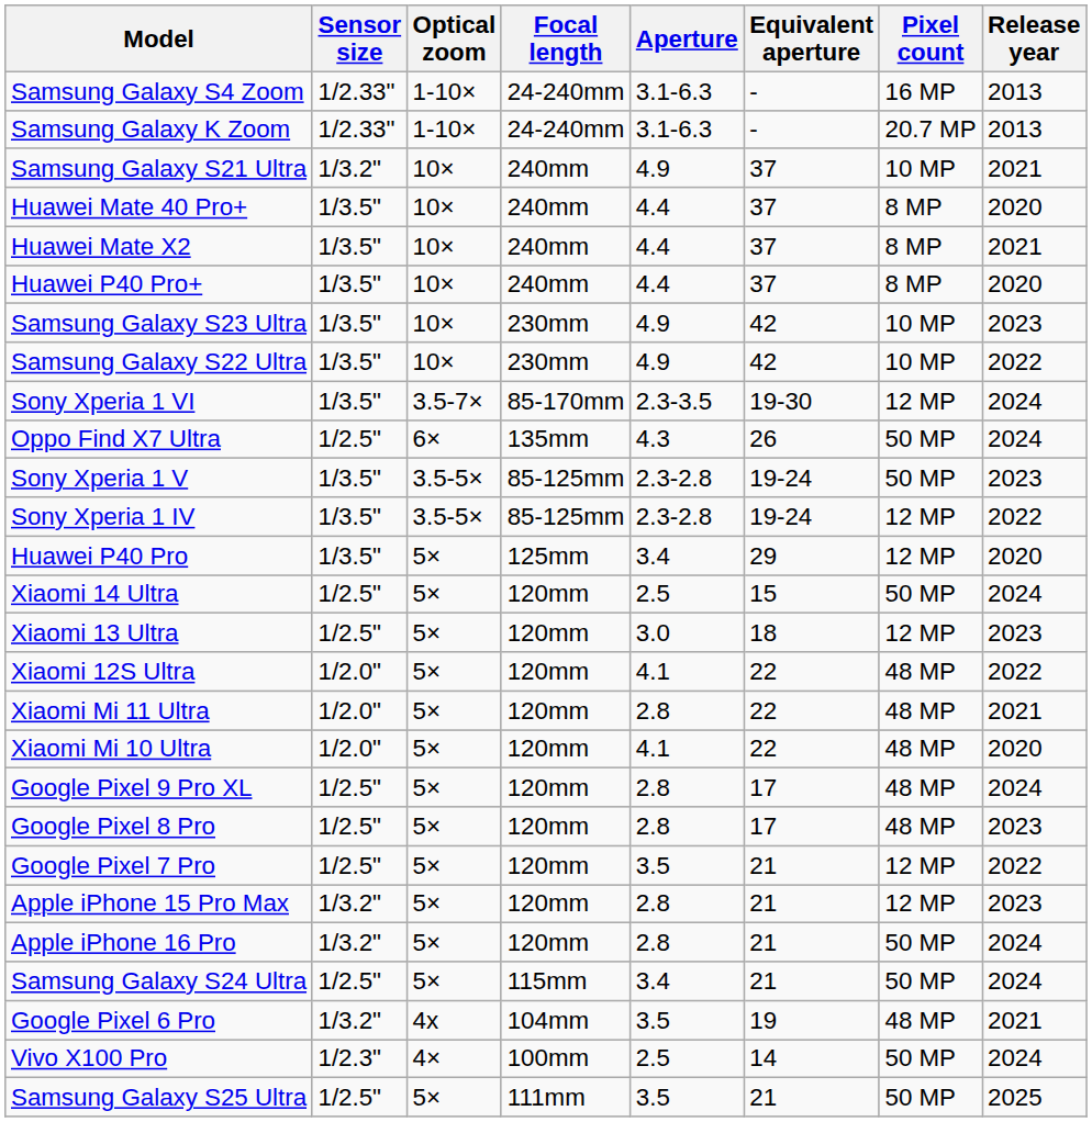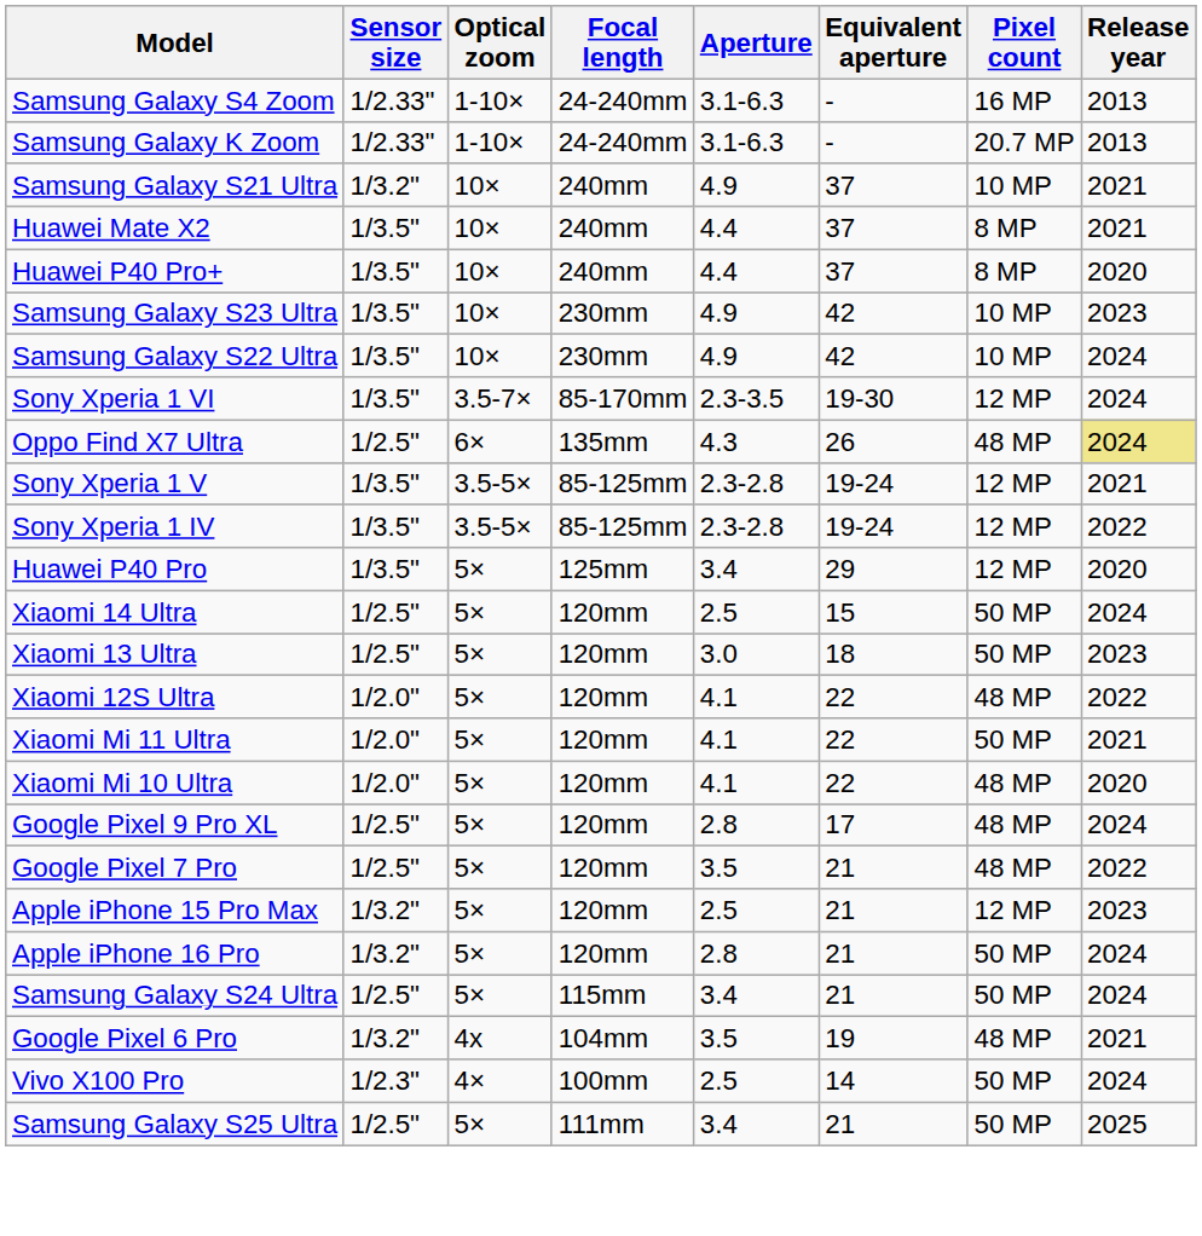 <table class="wikitable sortable col3right col4right col5right col6right col7right" style="font-size:90%;white-space:nowrap">
 <tr>
 <th>Model</th>
 <th><a href='#'>Sensor<br>size</a></th>
 <th>Optical<br>zoom</th>
 <th><a href='#'>Focal<br>length</a></th>
 <th><a href='#'>Aperture</a></th>
 <th>Equivalent<br>aperture</th>
 <th><a href='#'>Pixel<br>count</a></th>
 <th>Release<br>year</th>
 </tr>
 <tr>
 <td><a href='#'>Samsung Galaxy S4 Zoom</a></td>
 <td>1/2.33"</td>
 <td data-sort-value=10×>1-10×</td>
 <td data-sort-value=240mm>24-240mm</td>
 <td data-sort-value=f/6.3>3.1-6.3</td>
 <td>-</td>
 <td>16 MP</td>
 <td>2013</td>
 </tr>
 <tr>
 <td><a href='#'>Samsung Galaxy K Zoom</a></td>
 <td>1/2.33"</td>
 <td data-sort-value=10×>1-10×</td>
 <td data-sort-value=240mm>24-240mm</td>
 <td data-sort-value=f/6.3>3.1-6.3</td>
 <td>-</td>
 <td>20.7 MP</td>
 <td>2013</td>
 </tr>
 <tr>
 <td><a href='#'>Samsung Galaxy S21 Ultra</a></td>
 <td>1/3.2"</td>
 <td>10×</td>
 <td>240mm</td>
 <td>4.9</td>
 <td>37</td>
 <td>10 MP</td>
 <td>2021</td>
 </tr>
 <tr>
-<td><a href='#'>Huawei Mate 40 Pro+</a></td>
-<td>1/3.5"</td>
-<td>10×</td>
-<td>240mm</td>
-<td>4.4</td>
-<td>37</td>
-<td>8 MP</td>
-<td>2020</td>
-</tr>
-<tr>
 <td><a href='#'>Huawei Mate X2</a></td>
 <td>1/3.5"</td>
 <td>10×</td>
 <td>240mm</td>
 <td>4.4</td>
 <td>37</td>
 <td>8 MP</td>
 <td>2021</td>
 </tr>
 <tr>
 <td><a href='#'>Huawei P40 Pro+</a></td>
 <td>1/3.5"</td>
 <td>10×</td>
 <td>240mm</td>
 <td>4.4</td>
 <td>37</td>
 <td>8 MP</td>
 <td>2020</td>
 </tr>
 <tr>
 <td><a href='#'>Samsung Galaxy S23 Ultra</a></td>
 <td>1/3.5"</td>
 <td>10×</td>
 <td>230mm</td>
 <td>4.9</td>
 <td>42</td>
 <td>10 MP</td>
 <td>2023</td>
 </tr>
 <tr>
 <td><a href='#'>Samsung Galaxy S22 Ultra</a></td>
 <td>1/3.5"</td>
 <td>10×</td>
 <td>230mm</td>
 <td>4.9</td>
 <td>42</td>
 <td>10 MP</td>
-<td>2022</td>
+<td>2024</td>
 </tr>
 <tr>
 <td><a href='#'>Sony Xperia 1 VI</a></td>
 <td>1/3.5"</td>
 <td data-sort-value=5×>3.5-7×</td>
 <td data-sort-value=170mm>85-170mm</td>
 <td data-sort-value=f/3.5>2.3-3.5</td>
 <td data-sort-value=f/30>19-30</td>
 <td>12 MP</td>
 <td>2024</td>
 </tr>
 <tr>
 <td><a href='#'>Oppo Find X7 Ultra</a></td>
 <td>1/2.5"</td>
 <td>6×</td>
 <td>135mm</td>
 <td>4.3</td>
 <td>26</td>
-<td>50 MP</td>
-<td>2024</td>
+<td>48 MP</td>
+<td style="background: khaki;">2024</td>
 </tr>
 <tr>
 <td><a href='#'>Sony Xperia 1 V</a></td>
 <td>1/3.5"</td>
 <td data-sort-value=5×>3.5-5×</td>
 <td data-sort-value=125mm>85-125mm</td>
 <td data-sort-value=f/2.8>2.3-2.8</td>
 <td data-sort-value=f/24>19-24</td>
-<td>50 MP</td>
-<td>2023</td>
+<td>12 MP</td>
+<td>2021</td>
 </tr>
 <tr>
 <td><a href='#'>Sony Xperia 1 IV</a></td>
 <td>1/3.5"</td>
 <td data-sort-value=5×>3.5-5×</td>
 <td data-sort-value=125mm>85-125mm</td>
 <td data-sort-value=f/2.8>2.3-2.8</td>
 <td data-sort-value=f/24>19-24</td>
 <td>12 MP</td>
 <td>2022</td>
 </tr>
 <tr>
 <td><a href='#'>Huawei P40 Pro</a></td>
 <td>1/3.5"</td>
 <td>5×</td>
 <td>125mm</td>
 <td>3.4</td>
 <td>29</td>
 <td>12 MP</td>
 <td>2020</td>
 </tr>
 <tr>
 <td><a href='#'>Xiaomi 14 Ultra</a></td>
 <td>1/2.5"</td>
 <td>5×</td>
 <td>120mm</td>
 <td>2.5</td>
 <td>15</td>
 <td>50 MP</td>
 <td>2024</td>
 </tr>
 <tr>
 <td><a href='#'>Xiaomi 13 Ultra</a></td>
 <td>1/2.5"</td>
 <td>5×</td>
 <td>120mm</td>
 <td>3.0</td>
 <td>18</td>
-<td>12 MP</td>
+<td>50 MP</td>
 <td>2023</td>
 </tr>
 <tr>
 <td><a href='#'>Xiaomi 12S Ultra</a></td>
 <td>1/2.0"</td>
 <td>5×</td>
 <td>120mm</td>
 <td>4.1</td>
 <td>22</td>
 <td>48 MP</td>
 <td>2022</td>
 </tr>
 <tr>
 <td><a href='#'>Xiaomi Mi 11 Ultra</a></td>
 <td>1/2.0"</td>
 <td>5×</td>
 <td>120mm</td>
-<td>2.8</td>
+<td>4.1</td>
 <td>22</td>
-<td>48 MP</td>
+<td>50 MP</td>
 <td>2021</td>
 </tr>
 <tr>
 <td><a href='#'>Xiaomi Mi 10 Ultra</a></td>
 <td>1/2.0"</td>
 <td>5×</td>
 <td>120mm</td>
 <td>4.1</td>
 <td>22</td>
 <td>48 MP</td>
 <td>2020</td>
 </tr>
 <tr>
 <td><a href='#'>Google Pixel 9 Pro XL</a></td>
 <td>1/2.5"</td>
 <td>5×</td>
 <td>120mm</td>
 <td>2.8</td>
 <td>17</td>
 <td>48 MP</td>
 <td>2024</td>
 </tr>
 <tr>
-<td><a href='#'>Google Pixel 8 Pro</a></td>
-<td>1/2.5"</td>
-<td>5×</td>
-<td>120mm</td>
-<td>2.8</td>
-<td>17</td>
-<td>48 MP</td>
-<td>2023</td>
-</tr>
-<tr>
 <td><a href='#'>Google Pixel 7 Pro</a></td>
 <td>1/2.5"</td>
 <td>5×</td>
 <td>120mm</td>
 <td>3.5</td>
 <td>21</td>
-<td>12 MP</td>
+<td>48 MP</td>
 <td>2022</td>
 </tr>
 <tr>
 <td><a href='#'>Apple iPhone 15 Pro Max</a></td>
 <td>1/3.2"</td>
 <td>5×</td>
 <td>120mm</td>
-<td>2.8</td>
+<td>2.5</td>
 <td>21</td>
 <td>12 MP</td>
 <td>2023</td>
 </tr>
 <tr>
 <td><a href='#'>Apple iPhone 16 Pro</a></td>
 <td>1/3.2"</td>
 <td>5×</td>
 <td>120mm</td>
 <td>2.8</td>
 <td>21</td>
 <td>50 MP</td>
 <td>2024</td>
 </tr>
 <tr>
 <td><a href='#'>Samsung Galaxy S24 Ultra</a></td>
 <td>1/2.5"</td>
 <td>5×</td>
 <td>115mm</td>
 <td>3.4</td>
 <td>21</td>
 <td>50 MP</td>
 <td>2024</td>
 </tr>
 <tr>
 <td><a href='#'>Google Pixel 6 Pro</a></td>
 <td>1/3.2"</td>
 <td>4x</td>
 <td>104mm</td>
 <td>3.5</td>
 <td>19</td>
 <td>48 MP</td>
 <td>2021</td>
 </tr>
 <tr>
 <td><a href='#'>Vivo X100 Pro</a></td>
 <td>1/2.3"</td>
 <td>4×</td>
 <td>100mm</td>
 <td>2.5</td>
 <td>14</td>
 <td>50 MP</td>
 <td>2024</td>
 </tr>
 <tr>
 <td><a href='#'>Samsung Galaxy S25 Ultra</a></td>
 <td>1/2.5"</td>
 <td>5×</td>
 <td>111mm</td>
-<td>3.5</td>
+<td>3.4</td>
 <td>21</td>
 <td>50 MP</td>
 <td>2025</td>
 </tr>
 </table>
